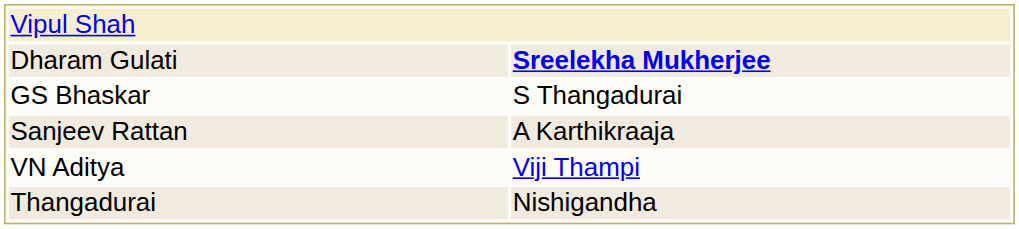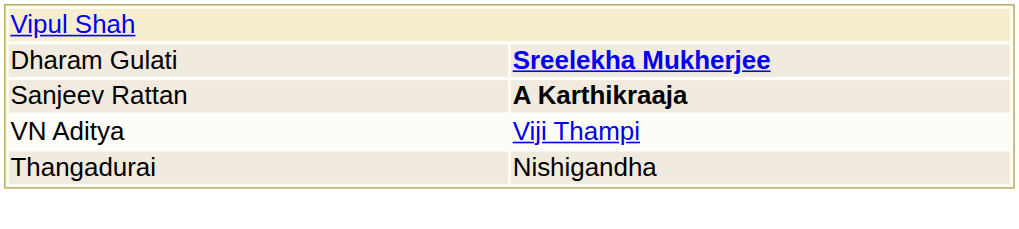 <table style="width:100%;border: 1px solid #BEB168;background-color:#FDFCF6;">
 <tr>
 <td colspan="2"  style="background-color:#F5EFD0;">  <a href='#'>Vipul Shah</a> </td>
 </tr>
 <tr style="background-color:#F0EADF;">
 <td style="width:50%">Dharam Gulati</td>
 <td style="width:50%"><strong><a href='#'>Sreelekha Mukherjee</a></strong></td>
 </tr>
-<tr style="vertical-align:top;">
-<td>GS Bhaskar</td>
-<td>S Thangadurai</td>
-</tr>
 <tr style="background-color:#F0EADF;">
 <td style="width:50%">Sanjeev Rattan</td>
-<td style="width:50%"> A Karthikraaja</td>
+<td style="width:50%"><strong> A Karthikraaja</strong></td>
 </tr>
 <tr style="vertical-align:top;">
 <td>VN Aditya</td>
 <td><a href='#'>Viji Thampi</a></td>
 </tr>
 <tr style="background-color:#F0EADF;">
 <td style="width:50%">Thangadurai</td>
 <td style="width:50%">Nishigandha</td>
 </tr>
 </table>
